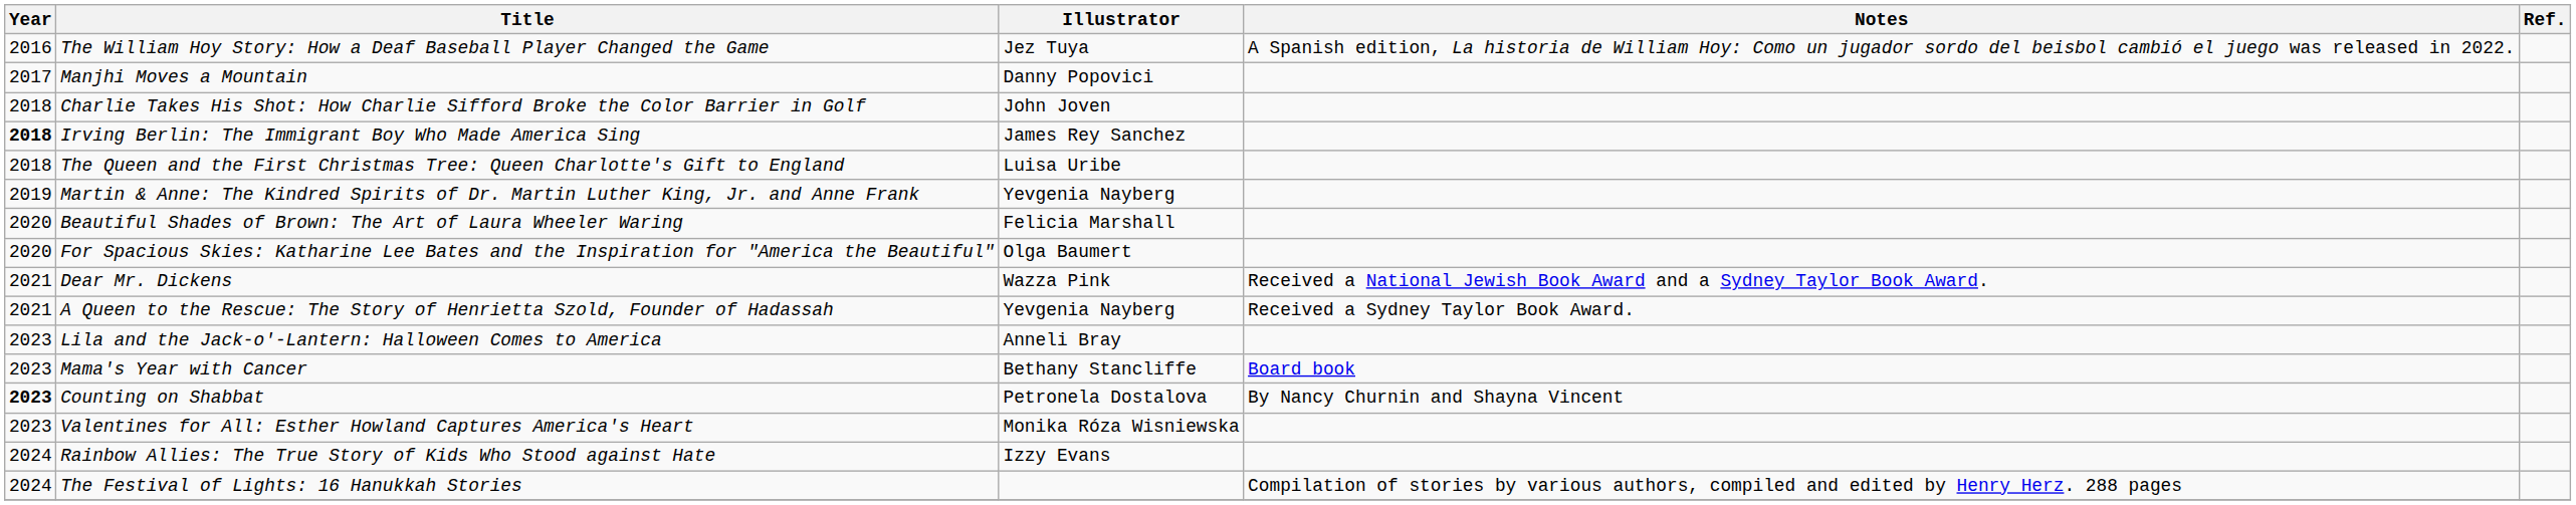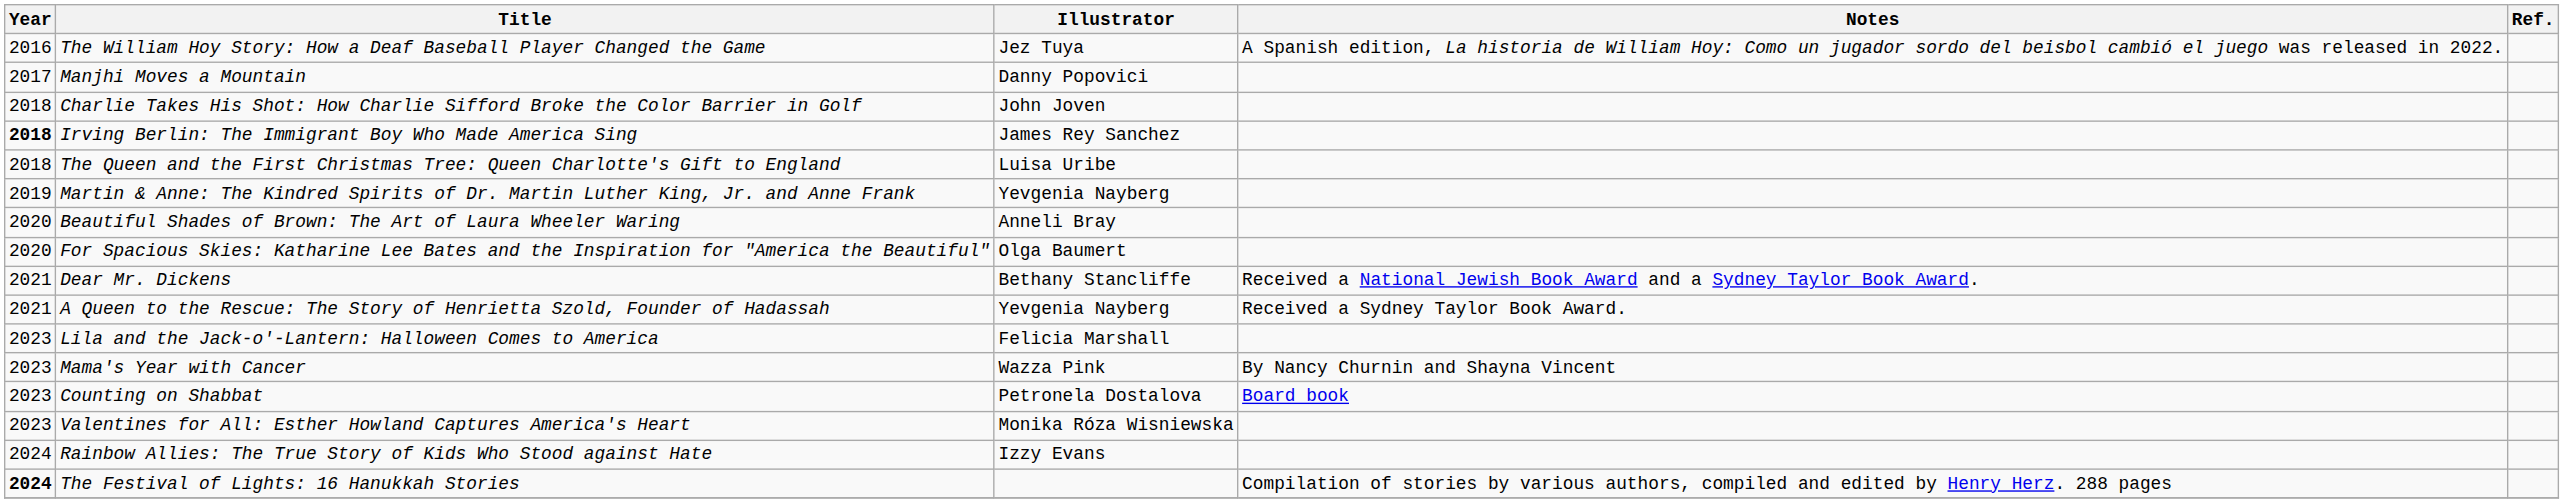 <table class="wikitable sortable">
 <tr>
 <th>Year</th>
 <th>Title</th>
 <th>Illustrator</th>
 <th>Notes</th>
 <th class="unsortable">Ref.</th>
 </tr>
 <tr>
 <td>2016</td>
 <td><em>The William Hoy Story: How a Deaf Baseball Player Changed the Game</em></td>
 <td>Jez Tuya</td>
 <td>A Spanish edition, <em>La historia de William Hoy: Como un jugador sordo del beisbol cambió el juego</em> was released in 2022.</td>
 <td></td>
 </tr>
 <tr>
 <td>2017</td>
 <td><em>Manjhi Moves a Mountain</em></td>
 <td>Danny Popovici</td>
 <td></td>
 <td></td>
 </tr>
 <tr>
 <td>2018</td>
 <td><em>Charlie Takes His Shot: How Charlie Sifford Broke the Color Barrier in Golf</em></td>
 <td>John Joven</td>
 <td></td>
 <td></td>
 </tr>
 <tr>
 <td><strong>2018</strong></td>
 <td><em>Irving Berlin: The Immigrant Boy Who Made America Sing</em></td>
 <td>James Rey Sanchez</td>
 <td></td>
 <td></td>
 </tr>
 <tr>
 <td>2018</td>
 <td><em>The Queen and the First Christmas Tree: Queen Charlotte's Gift to England</em></td>
 <td>Luisa Uribe</td>
 <td></td>
 <td></td>
 </tr>
 <tr>
 <td>2019</td>
 <td><em>Martin & Anne: The Kindred Spirits of Dr. Martin Luther King, Jr. and Anne Frank</em></td>
 <td>Yevgenia Nayberg</td>
 <td></td>
 <td></td>
 </tr>
 <tr>
 <td>2020</td>
 <td><em>Beautiful Shades of Brown: The Art of Laura Wheeler Waring</em></td>
-<td>Felicia Marshall</td>
+<td>Anneli Bray</td>
 <td></td>
 <td></td>
 </tr>
 <tr>
 <td>2020</td>
 <td><em>For Spacious Skies: Katharine Lee Bates and the Inspiration for "America the Beautiful"</em></td>
 <td>Olga Baumert</td>
 <td></td>
 <td></td>
 </tr>
 <tr>
 <td>2021</td>
 <td><em>Dear Mr. Dickens</em></td>
-<td>Wazza Pink</td>
+<td>Bethany Stancliffe</td>
 <td>Received a <a href='#'>National Jewish Book Award</a> and a <a href='#'>Sydney Taylor Book Award</a>.</td>
 <td></td>
 </tr>
 <tr>
 <td>2021</td>
 <td><em>A Queen to the Rescue: The Story of Henrietta Szold, Founder of Hadassah</em></td>
 <td>Yevgenia Nayberg</td>
 <td>Received a Sydney Taylor Book Award.</td>
 <td></td>
 </tr>
 <tr>
 <td>2023</td>
 <td><em>Lila and the Jack-o'-Lantern: Halloween Comes to America</em></td>
-<td>Anneli Bray</td>
+<td>Felicia Marshall</td>
 <td></td>
 <td></td>
 </tr>
 <tr>
 <td>2023</td>
 <td><em>Mama's Year with Cancer</em></td>
-<td>Bethany Stancliffe</td>
-<td><a href='#'>Board book</a></td>
+<td>Wazza Pink</td>
+<td>By Nancy Churnin and Shayna Vincent</td>
 <td></td>
 </tr>
 <tr>
-<td><strong>2023</strong></td>
+<td>2023</td>
 <td><em>Counting on Shabbat</em></td>
 <td>Petronela Dostalova</td>
-<td>By Nancy Churnin and Shayna Vincent</td>
+<td><a href='#'>Board book</a></td>
 <td></td>
 </tr>
 <tr>
 <td>2023</td>
 <td><em>Valentines for All: Esther Howland Captures America's Heart</em></td>
 <td>Monika Róza Wisniewska</td>
 <td></td>
 <td></td>
 </tr>
 <tr>
 <td>2024</td>
 <td><em>Rainbow Allies: The True Story of Kids Who Stood against Hate</em></td>
 <td>Izzy Evans</td>
 <td></td>
 <td></td>
 </tr>
 <tr>
-<td>2024</td>
+<td><strong>2024</strong></td>
 <td><em>The Festival of Lights: 16 Hanukkah Stories</em></td>
 <td></td>
 <td>Compilation of stories by various authors, compiled and edited by <a href='#'>Henry Herz</a>. 288 pages</td>
 <td></td>
 </tr>
 <tr>
 </tr>
 </table>
